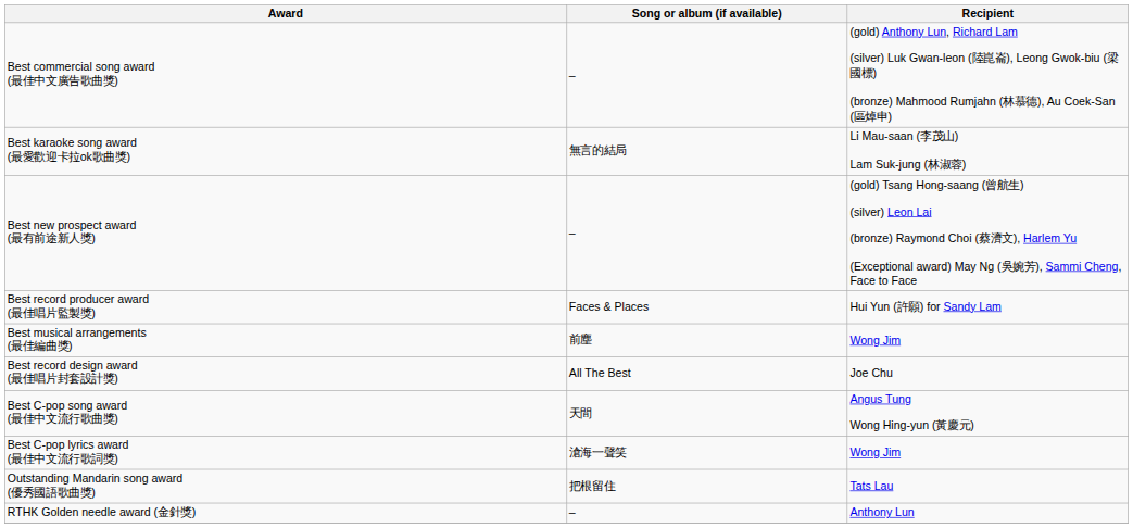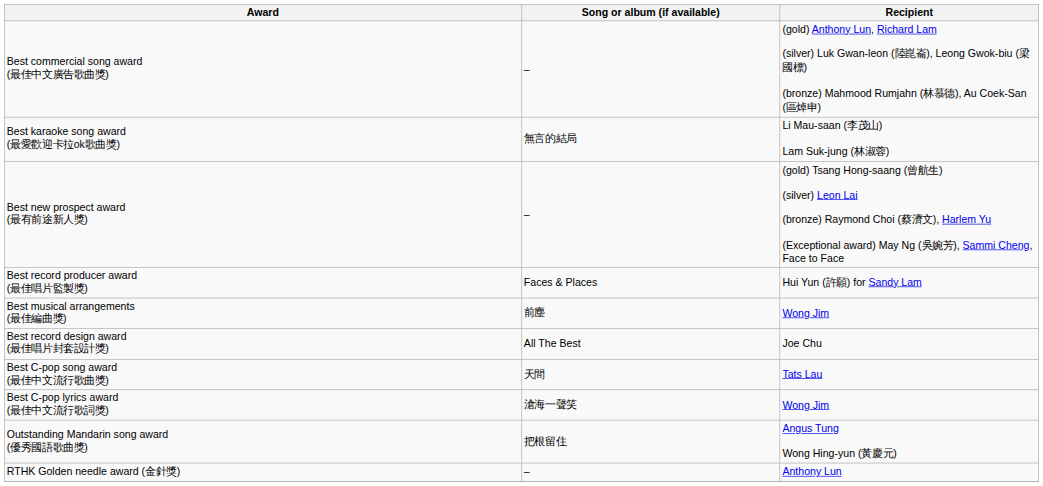 <table class="wikitable">
 <tr>
 <th width=40%>Award</th>
 <th width=20%>Song or album (if available)</th>
 <th width=20%>Recipient</th>
 </tr>
 <tr>
 <td>Best commercial song award<br>(最佳中文廣告歌曲獎)</td>
 <td>–</td>
 <td>(gold) <a href='#'>Anthony Lun</a>, <a href='#'>Richard Lam</a><br><br>(silver) Luk Gwan-leon (陸崑崙), Leong Gwok-biu (梁國標)<br><br>(bronze) Mahmood Rumjahn (林慕德), Au Coek-San (區焯申)</td>
 </tr>
 <tr>
 <td>Best karaoke song award<br>(最愛歡迎卡拉ok歌曲獎)</td>
 <td>無言的結局</td>
 <td>Li Mau-saan (李茂山)<br><br>Lam Suk-jung (林淑蓉)</td>
 </tr>
 <tr>
 <td>Best new prospect award<br>(最有前途新人獎)</td>
 <td>–</td>
 <td>(gold) Tsang Hong-saang (曾航生)<br><br>(silver) <a href='#'>Leon Lai</a><br><br>(bronze) Raymond Choi (蔡濟文), <a href='#'>Harlem Yu</a><br><br>(Exceptional award) May Ng (吳婉芳), <a href='#'>Sammi Cheng</a>, Face to Face</td>
 </tr>
 <tr>
 <td>Best record producer award<br>(最佳唱片監製獎)</td>
 <td>Faces & Places</td>
 <td>Hui Yun (許願) for <a href='#'>Sandy Lam</a></td>
 </tr>
 <tr>
 <td>Best musical arrangements<br>(最佳編曲獎)</td>
 <td>前塵</td>
 <td><a href='#'>Wong Jim</a></td>
 </tr>
 <tr>
 <td>Best record design award<br>(最佳唱片封套設計獎)</td>
 <td>All The Best</td>
 <td>Joe Chu</td>
 </tr>
 <tr>
 <td>Best C-pop song award<br>(最佳中文流行歌曲獎)</td>
 <td>天間</td>
-<td><a href='#'>Angus Tung</a><br><br>Wong Hing-yun (黃慶元)</td>
+<td><a href='#'>Tats Lau</a></td>
 </tr>
 <tr>
 <td>Best C-pop lyrics award<br>(最佳中文流行歌詞獎)</td>
 <td>滄海一聲笑</td>
 <td><a href='#'>Wong Jim</a></td>
 </tr>
 <tr>
 <td>Outstanding Mandarin song award<br>(優秀國語歌曲獎)</td>
 <td>把根留住</td>
-<td><a href='#'>Tats Lau</a></td>
+<td><a href='#'>Angus Tung</a><br><br>Wong Hing-yun (黃慶元)</td>
 </tr>
 <tr>
 <td>RTHK Golden needle award (金針獎)</td>
 <td>–</td>
 <td><a href='#'>Anthony Lun</a></td>
 </tr>
 <tr>
 </tr>
 </table>
